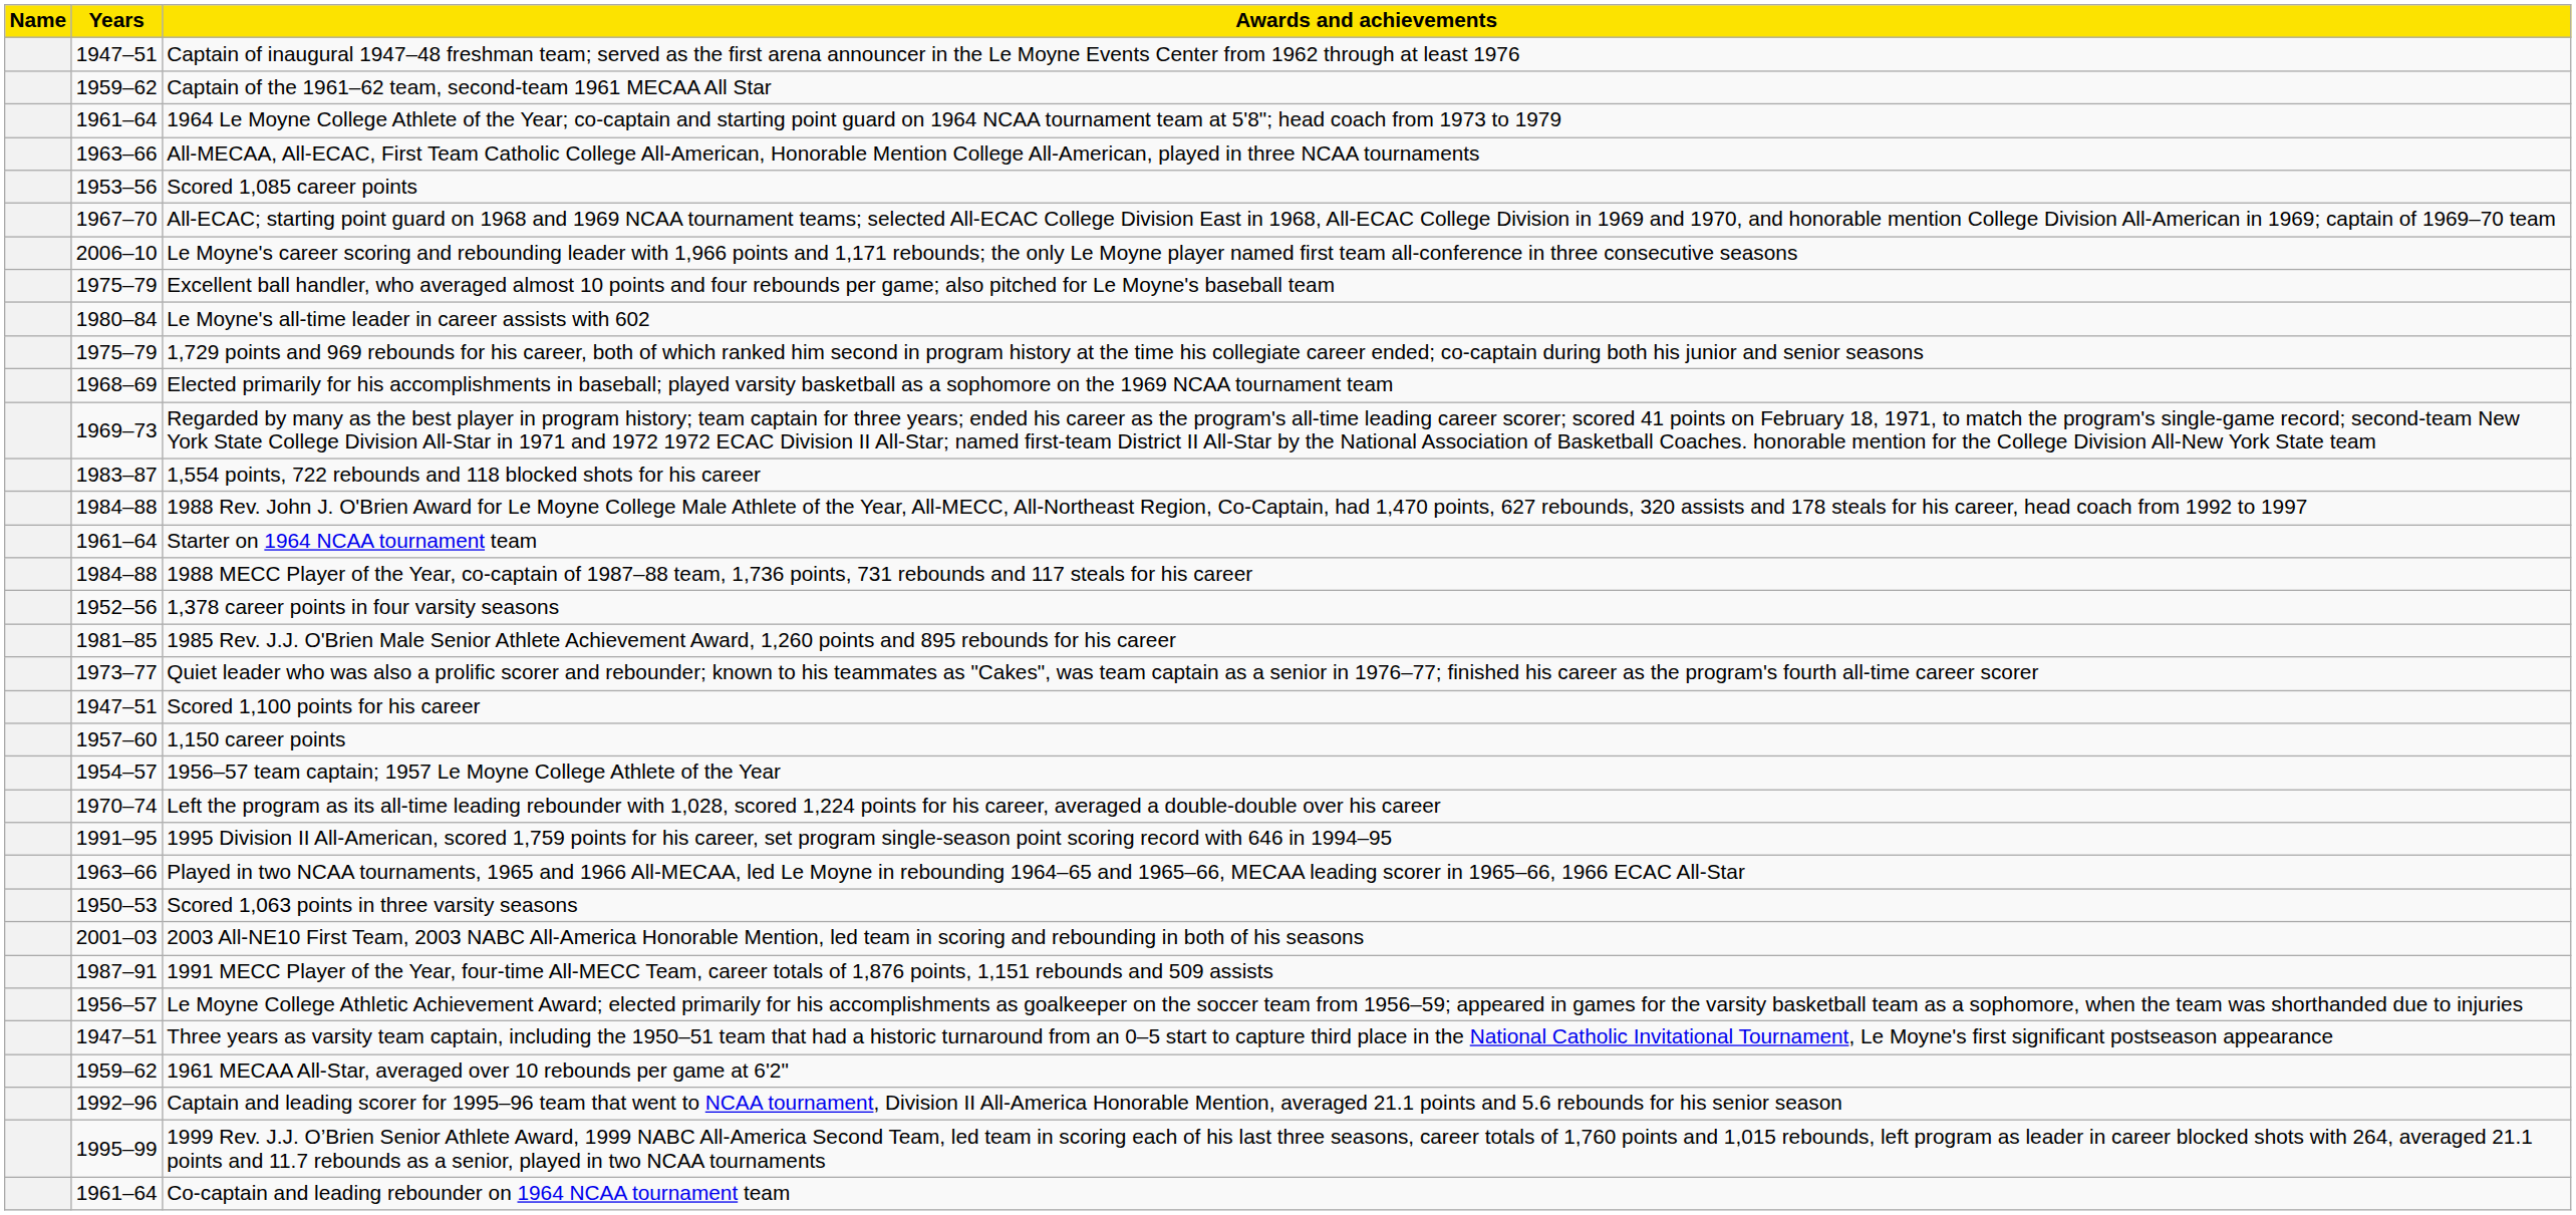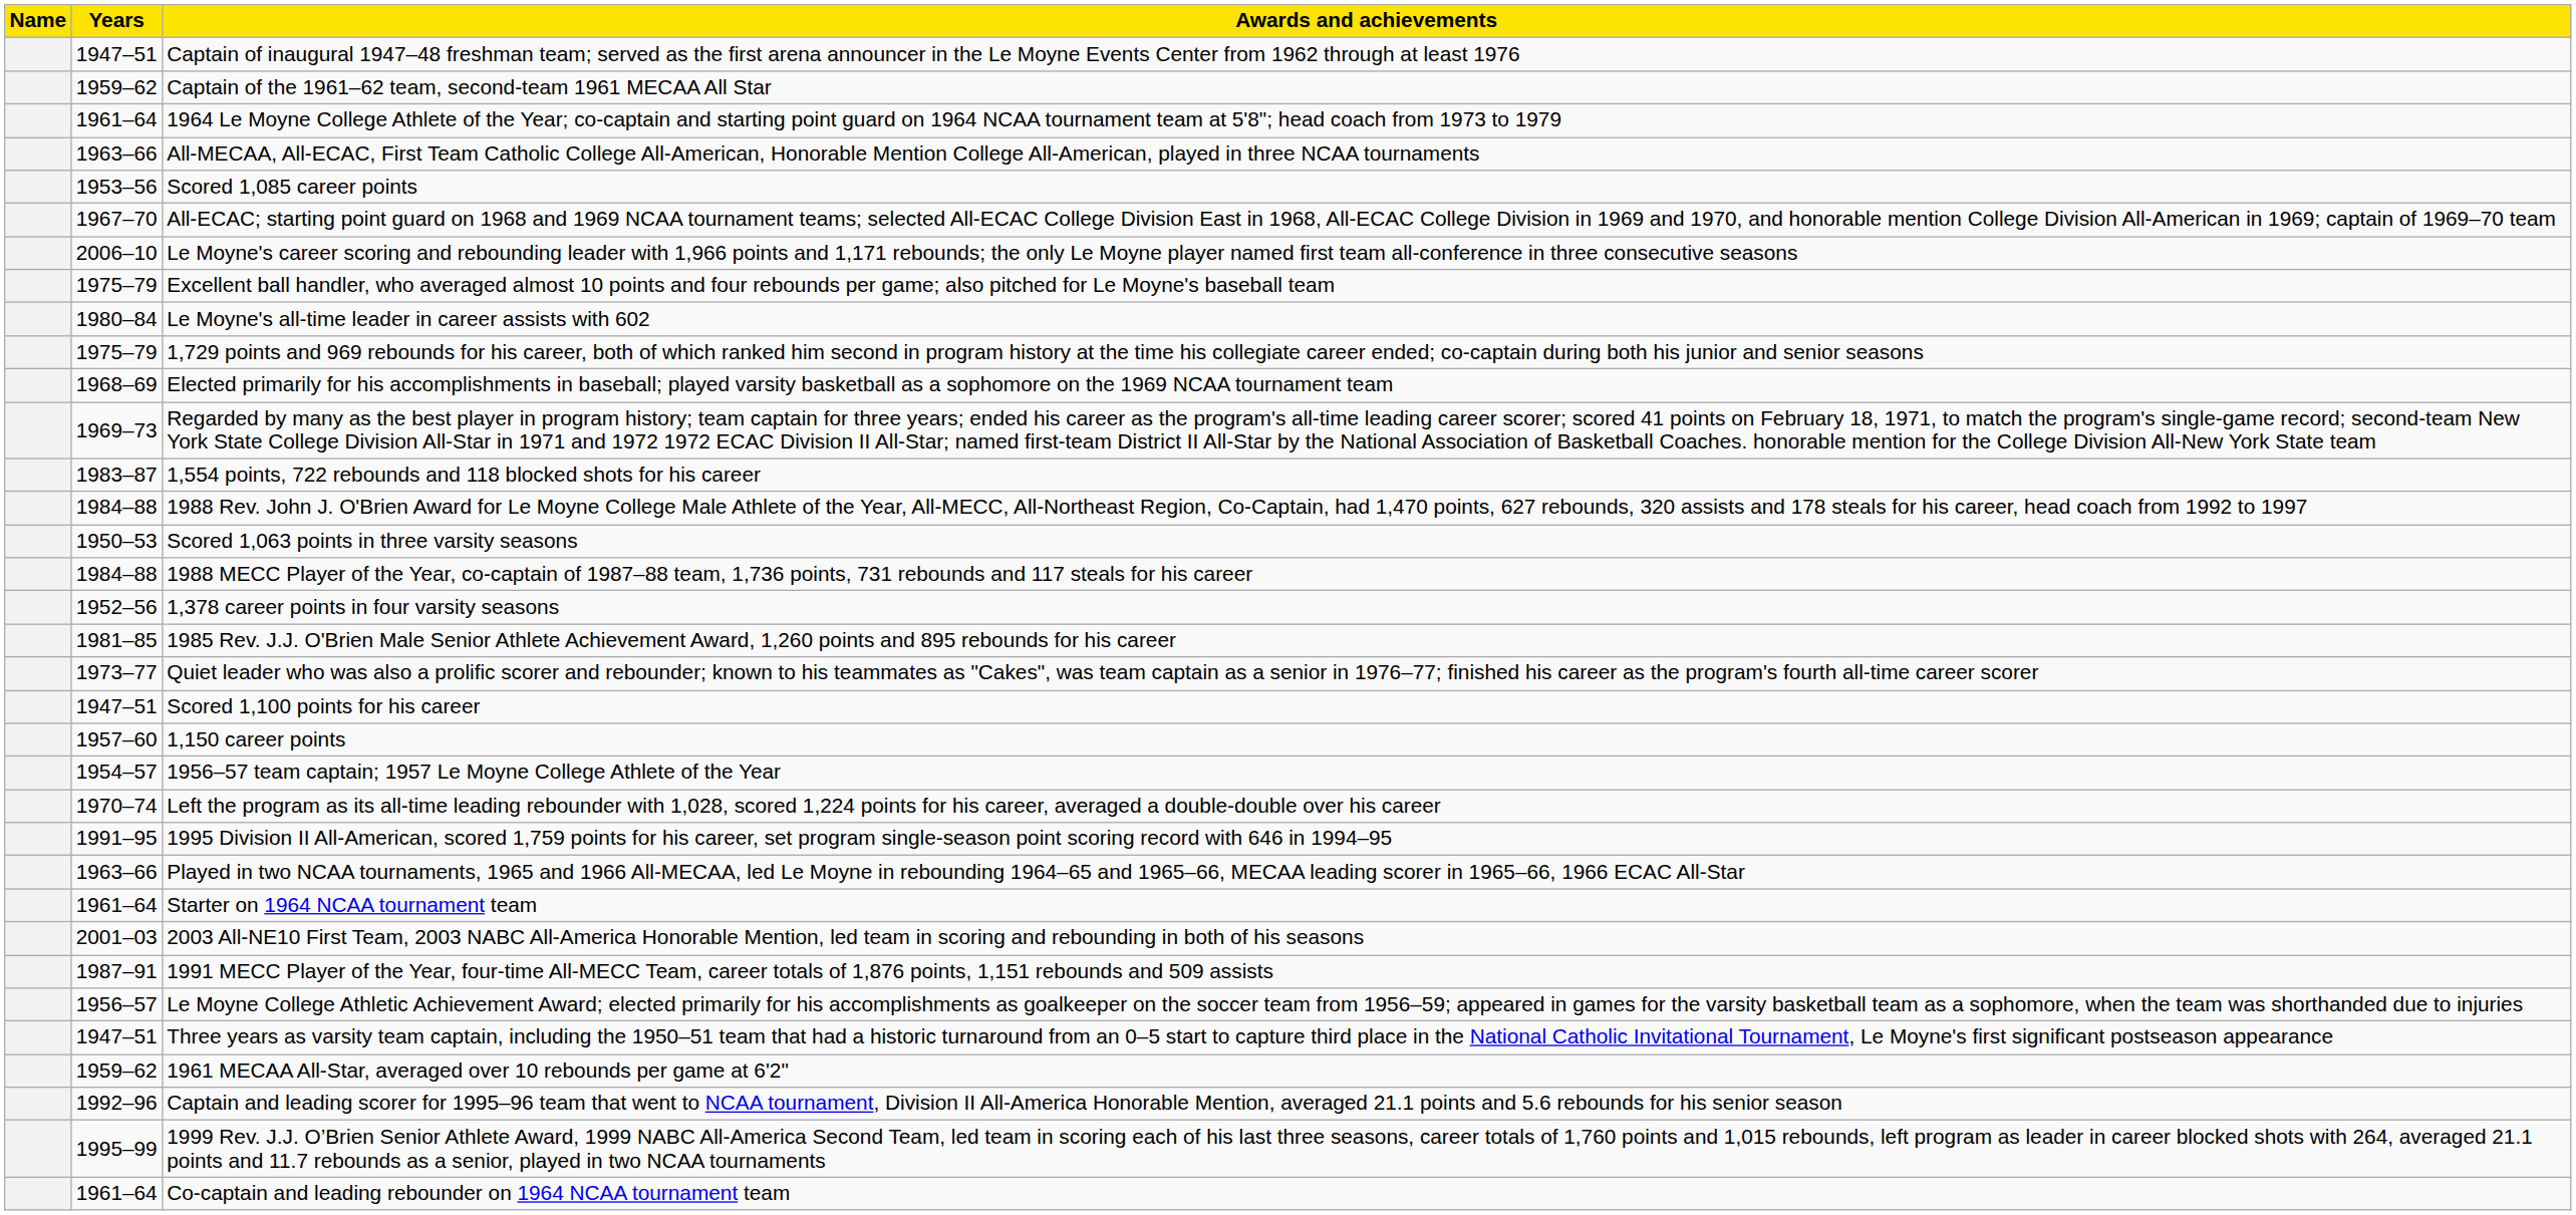 <table class="wikitable sortable plainrowheaders">
 <tr>
 <th style="background-color:#fce300;"><span>Name</span></th>
 <th style="background-color:#fce300;"><span>Years</span></th>
 <th class="unsortable" style="background-color:#fce300;"><span>Awards and achievements</span></th>
 </tr>
 <tr>
 <th scope="row" style="text-align:center"><strong></strong></th>
 <td style="white-space: nowrap;">1947–51</td>
 <td>Captain of inaugural 1947–48 freshman team; served as the first arena announcer in the Le Moyne Events Center from 1962 through at least 1976</td>
 </tr>
 <tr>
 <th scope="row" style="text-align:center"><strong></strong></th>
 <td>1959–62</td>
 <td>Captain of the 1961–62 team, second-team 1961 MECAA All Star</td>
 </tr>
 <tr>
 <th scope="row" style="text-align:center"><strong></strong></th>
 <td>1961–64</td>
 <td>1964 Le Moyne College Athlete of the Year; co-captain and starting point guard on 1964 NCAA tournament team at 5'8"; head coach from 1973 to 1979</td>
 </tr>
 <tr>
 <th scope="row" style="text-align:center"><strong></strong></th>
 <td>1963–66</td>
 <td>All-MECAA, All-ECAC, First Team Catholic College All-American, Honorable Mention College All-American, played in three NCAA tournaments</td>
 </tr>
 <tr>
 <th scope="row" style="text-align:center"><strong></strong></th>
 <td>1953–56</td>
 <td>Scored 1,085 career points</td>
 </tr>
 <tr>
 <th scope="row" style="text-align:center"><strong></strong></th>
 <td>1967–70</td>
 <td>All-ECAC; starting point guard on 1968 and 1969 NCAA tournament teams; selected All-ECAC College Division East in 1968, All-ECAC College Division in 1969 and 1970, and honorable mention College Division All-American in 1969; captain of 1969–70 team</td>
 </tr>
 <tr>
 <th scope="row" style="text-align:center" style="white-space: nowrap;"><strong></strong></th>
 <td>2006–10</td>
 <td>Le Moyne's career scoring and rebounding leader with 1,966 points and 1,171 rebounds; the only Le Moyne player named first team all-conference in three consecutive seasons</td>
 </tr>
 <tr>
 <th scope="row" style="text-align:center"><strong></strong></th>
 <td>1975–79</td>
 <td>Excellent ball handler, who averaged almost 10 points and four rebounds per game; also pitched for Le Moyne's baseball team</td>
 </tr>
 <tr>
 <th scope="row" style="text-align:center"><strong></strong></th>
 <td>1980–84</td>
 <td>Le Moyne's all-time leader in career assists with 602</td>
 </tr>
 <tr>
 <th scope="row" style="text-align:center"><strong></strong></th>
 <td>1975–79</td>
 <td>1,729 points and 969 rebounds for his career, both of which ranked him second in program history at the time his collegiate career ended; co-captain during both his junior and senior seasons</td>
 </tr>
 <tr>
 <th scope="row" style="text-align:center"><strong></strong></th>
 <td>1968–69</td>
 <td>Elected primarily for his accomplishments in baseball; played varsity basketball as a sophomore on the 1969 NCAA tournament team</td>
 </tr>
 <tr>
 <th scope="row" style="text-align:center"><strong></strong></th>
 <td>1969–73</td>
 <td>Regarded by many as the best player in program history; team captain for three years; ended his career as the program's all-time leading career scorer; scored 41 points on February 18, 1971, to match the program's single-game record; second-team New York State College Division All-Star in 1971 and 1972 1972 ECAC Division II All-Star; named first-team District II All-Star by the National Association of Basketball Coaches. honorable mention for the College Division All-New York State team</td>
 </tr>
 <tr>
 <th scope="row" style="text-align:center" style="white-space: nowrap;"><strong></strong></th>
 <td>1983–87</td>
 <td>1,554 points, 722 rebounds and 118 blocked shots for his career</td>
 </tr>
 <tr>
 <th scope="row" style="text-align:center"><strong></strong></th>
 <td>1984–88</td>
 <td>1988 Rev. John J. O'Brien Award for Le Moyne College Male Athlete of the Year, All-MECC, All-Northeast Region, Co-Captain, had 1,470 points, 627 rebounds, 320 assists and 178 steals for his career, head coach from 1992 to 1997</td>
 </tr>
 <tr>
 <th scope="row" style="text-align:center"><strong></strong></th>
-<td>1961–64</td>
-<td>Starter on <a href='#'>1964 NCAA tournament</a> team</td>
+<td>1950–53</td>
+<td>Scored 1,063 points in three varsity seasons</td>
 </tr>
 <tr>
 <th scope="row" style="text-align:center"><strong></strong></th>
 <td>1984–88</td>
 <td>1988 MECC Player of the Year, co-captain of 1987–88 team, 1,736 points, 731 rebounds and 117 steals for his career</td>
 </tr>
 <tr>
 <th scope="row" style="text-align:center"><strong></strong></th>
 <td>1952–56</td>
 <td>1,378 career points in four varsity seasons</td>
 </tr>
 <tr>
 <th scope="row" style="text-align:center"><strong></strong></th>
 <td>1981–85</td>
 <td>1985 Rev. J.J. O'Brien Male Senior Athlete Achievement Award, 1,260 points and 895 rebounds for his career</td>
 </tr>
 <tr>
 <th scope="row" style="text-align:center"><strong></strong></th>
 <td>1973–77</td>
 <td>Quiet leader who was also a prolific scorer and rebounder; known to his teammates as "Cakes", was team captain as a senior in 1976–77; finished his career as the program's fourth all-time career scorer</td>
 </tr>
 <tr>
 <th scope="row" style="text-align:center"><strong></strong></th>
 <td>1947–51</td>
 <td>Scored 1,100 points for his career</td>
 </tr>
 <tr>
 <th scope="row" style="text-align:center"><strong></strong></th>
 <td>1957–60</td>
 <td>1,150 career points</td>
 </tr>
 <tr>
 <th scope="row" style="text-align:center"><strong></strong></th>
 <td>1954–57</td>
 <td>1956–57 team captain; 1957 Le Moyne College Athlete of the Year</td>
 </tr>
 <tr>
 <th scope="row" style="text-align:center"><strong></strong></th>
 <td>1970–74</td>
 <td>Left the program as its all-time leading rebounder with 1,028, scored 1,224 points for his career, averaged a double-double over his career</td>
 </tr>
 <tr>
 <th scope="row" style="text-align:center"><strong></strong></th>
 <td>1991–95</td>
 <td>1995 Division II All-American, scored 1,759 points for his career, set program single-season point scoring record with 646 in 1994–95</td>
 </tr>
 <tr>
 <th scope="row" style="text-align:center"><strong></strong></th>
 <td>1963–66</td>
 <td>Played in two NCAA tournaments, 1965 and 1966 All-MECAA, led Le Moyne in rebounding 1964–65 and 1965–66, MECAA leading scorer in 1965–66, 1966 ECAC All-Star</td>
 </tr>
 <tr>
 <th scope="row" style="text-align:center"><strong></strong></th>
-<td>1950–53</td>
-<td>Scored 1,063 points in three varsity seasons</td>
+<td>1961–64</td>
+<td>Starter on <a href='#'>1964 NCAA tournament</a> team</td>
 </tr>
 <tr>
 <th scope="row" style="text-align:center"><strong></strong></th>
 <td>2001–03</td>
 <td>2003 All-NE10 First Team, 2003 NABC All-America Honorable Mention, led team in scoring and rebounding in both of his seasons</td>
 </tr>
 <tr>
 <th scope="row" style="text-align:center"><strong></strong></th>
 <td>1987–91</td>
 <td>1991 MECC Player of the Year, four-time All-MECC Team, career totals of 1,876 points, 1,151 rebounds and 509 assists</td>
 </tr>
 <tr>
 <th scope="row" style="text-align:center"><strong></strong></th>
 <td>1956–57</td>
 <td>Le Moyne College Athletic Achievement Award; elected primarily for his accomplishments as goalkeeper on the soccer team from 1956–59; appeared in games for the varsity basketball team as a sophomore, when the team was shorthanded due to injuries</td>
 </tr>
 <tr>
 <th scope="row" style="text-align:center"><strong></strong></th>
 <td>1947–51</td>
 <td>Three years as varsity team captain, including the 1950–51 team that had a historic turnaround from an 0–5 start to capture third place in the <a href='#'>National Catholic Invitational Tournament</a>, Le Moyne's first significant postseason appearance</td>
 </tr>
 <tr>
 <th scope="row" style="text-align:center"><strong></strong></th>
 <td>1959–62</td>
 <td>1961 MECAA All-Star, averaged over 10 rebounds per game at 6'2"</td>
 </tr>
 <tr>
 <th scope="row" style="text-align:center"><strong></strong></th>
 <td>1992–96</td>
 <td>Captain and leading scorer for 1995–96 team that went to <a href='#'>NCAA tournament</a>, Division II All-America Honorable Mention, averaged 21.1 points and 5.6 rebounds for his senior season</td>
 </tr>
 <tr>
 <th scope="row" style="text-align:center"><strong></strong></th>
 <td>1995–99</td>
 <td>1999 Rev. J.J. O’Brien Senior Athlete Award, 1999 NABC All-America Second Team, led team in scoring each of his last three seasons, career totals of 1,760 points and 1,015 rebounds, left program as leader in career blocked shots with 264, averaged 21.1 points and 11.7 rebounds as a senior, played in two NCAA tournaments</td>
 </tr>
 <tr>
 <th scope="row" style="text-align:center"><strong></strong></th>
 <td>1961–64</td>
 <td>Co-captain and leading rebounder on <a href='#'>1964 NCAA tournament</a> team</td>
 </tr>
 </table>
